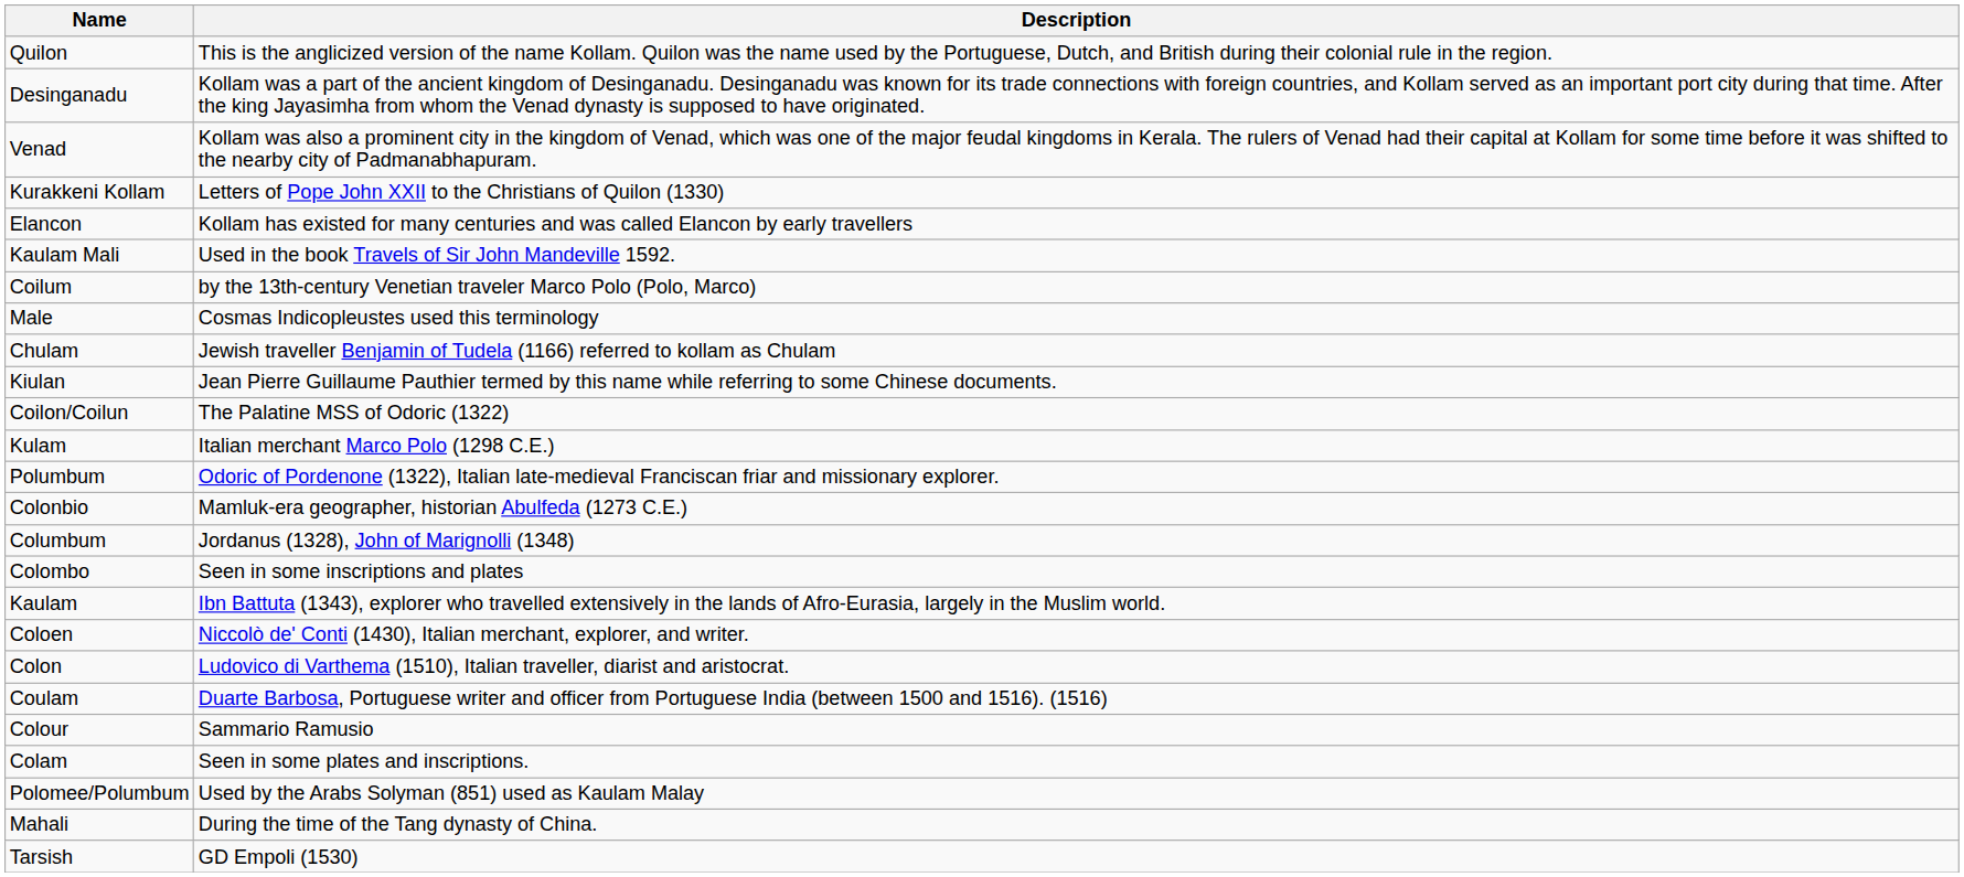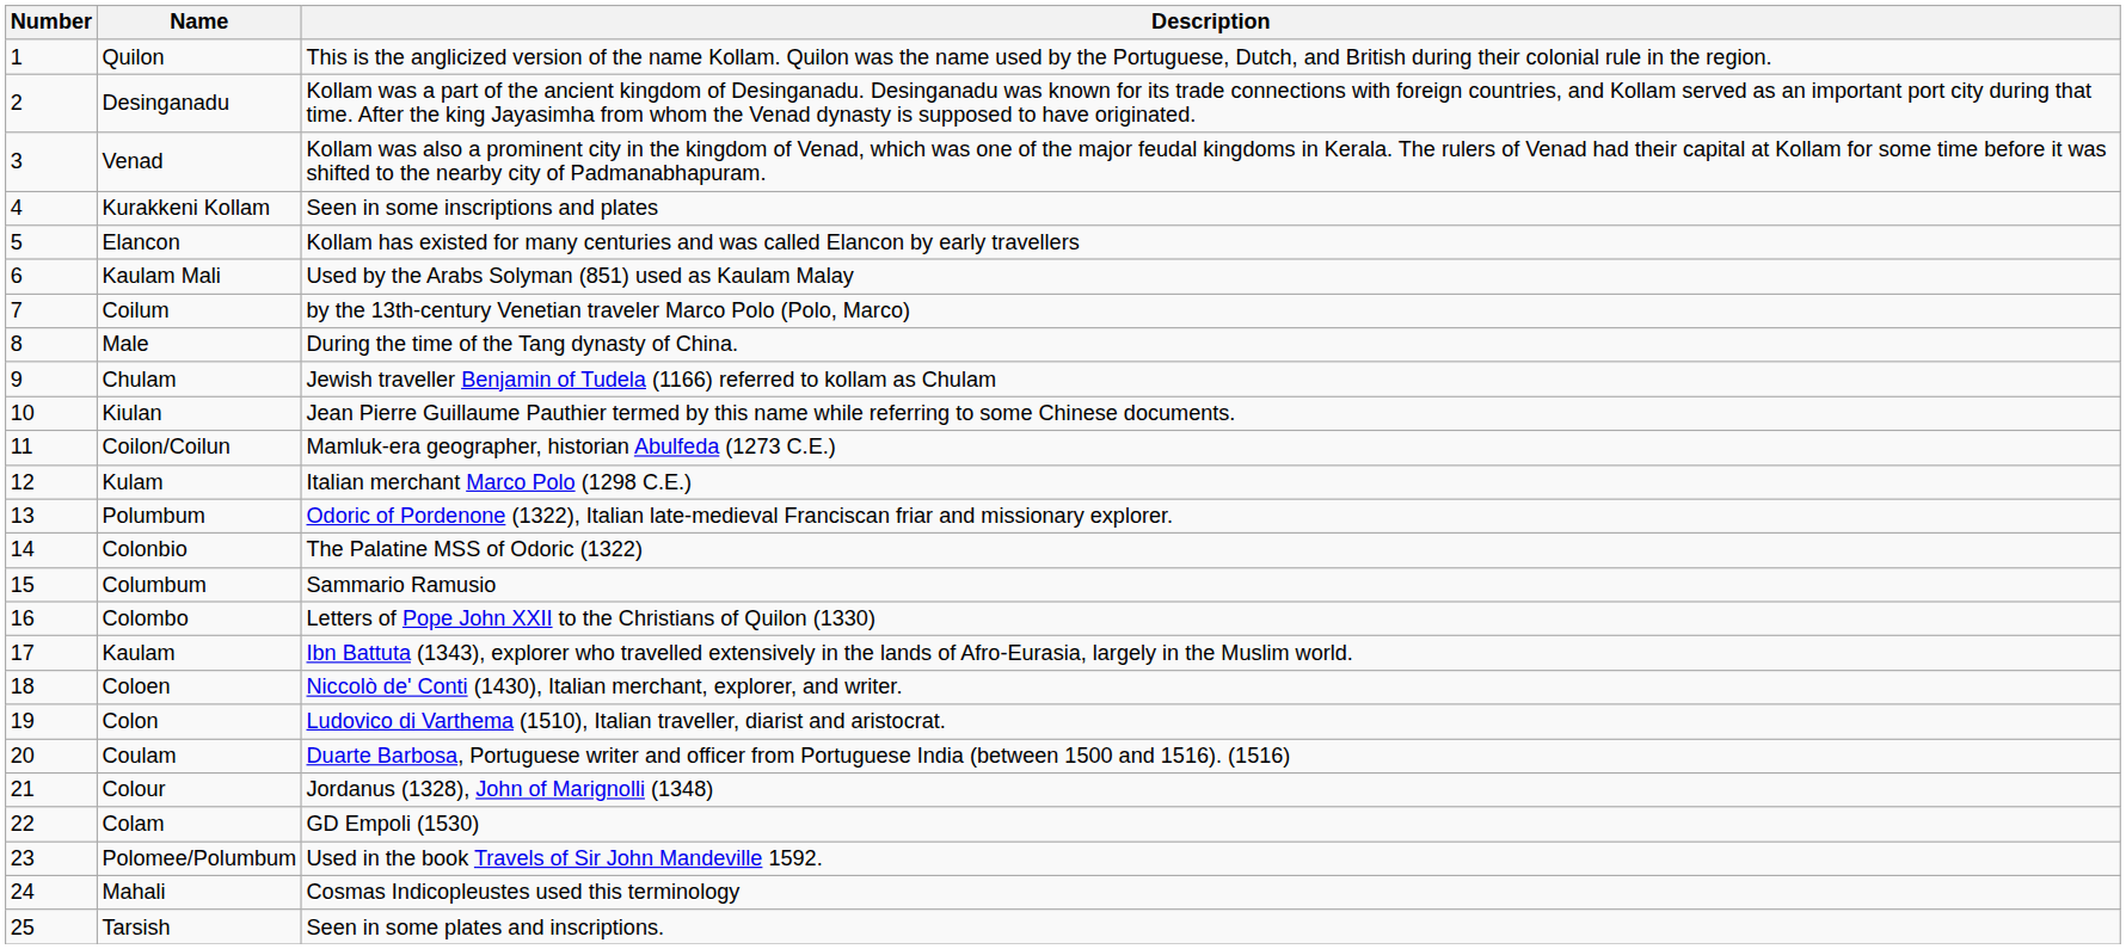 <table class="wikitable sortable">
 <tr>
+<th data-sort-type="number">Number</th>
 <th>Name</th>
 <th class="unsortable">Description</th>
 </tr>
 <tr>
+<td>1</td>
 <td>Quilon</td>
 <td>This is the anglicized version of the name Kollam. Quilon was the name used by the Portuguese, Dutch, and British during their colonial rule in the region.</td>
 </tr>
 <tr>
+<td>2</td>
 <td>Desinganadu</td>
 <td>Kollam was a part of the ancient kingdom of Desinganadu. Desinganadu was known for its trade connections with foreign countries, and Kollam served as an important port city during that time. After the king Jayasimha from whom the Venad dynasty is supposed to have originated.</td>
 </tr>
 <tr>
+<td>3</td>
 <td>Venad</td>
 <td>Kollam was also a prominent city in the kingdom of Venad, which was one of the major feudal kingdoms in Kerala. The rulers of Venad had their capital at Kollam for some time before it was shifted to the nearby city of Padmanabhapuram.</td>
 </tr>
 <tr>
+<td>4</td>
 <td>Kurakkeni Kollam</td>
-<td>Letters of <a href='#'>Pope John XXII</a> to the Christians of Quilon (1330)</td>
+<td>Seen in some inscriptions and plates</td>
 </tr>
 <tr>
+<td>5</td>
 <td>Elancon</td>
 <td>Kollam has existed for many centuries and was called Elancon by early travellers</td>
 </tr>
 <tr>
+<td>6</td>
 <td>Kaulam Mali</td>
-<td>Used in the book <a href='#'>Travels of Sir John Mandeville</a> 1592.</td>
+<td>Used by the Arabs Solyman (851) used as Kaulam Malay</td>
 </tr>
 <tr>
+<td>7</td>
 <td>Coilum</td>
 <td>by the 13th-century Venetian traveler Marco Polo (Polo, Marco)</td>
 </tr>
 <tr>
+<td>8</td>
 <td>Male</td>
-<td>Cosmas Indicopleustes used this terminology</td>
+<td>During the time of the Tang dynasty of China.</td>
 </tr>
 <tr>
+<td>9</td>
 <td>Chulam</td>
 <td>Jewish traveller <a href='#'>Benjamin of Tudela</a> (1166) referred to kollam as Chulam</td>
 </tr>
 <tr>
+<td>10</td>
 <td>Kiulan</td>
 <td>Jean Pierre Guillaume Pauthier termed by this name while referring to some Chinese documents.</td>
 </tr>
 <tr>
+<td>11</td>
 <td>Coilon/Coilun</td>
-<td>The Palatine MSS of Odoric (1322)</td>
+<td>Mamluk-era geographer, historian <a href='#'>Abulfeda</a> (1273 C.E.)</td>
 </tr>
 <tr>
+<td>12</td>
 <td>Kulam</td>
 <td>Italian merchant <a href='#'>Marco Polo</a> (1298 C.E.)</td>
 </tr>
 <tr>
+<td>13</td>
 <td>Polumbum</td>
 <td><a href='#'>Odoric of Pordenone</a> (1322), Italian late-medieval Franciscan friar and missionary explorer.</td>
 </tr>
 <tr>
+<td>14</td>
 <td>Colonbio</td>
-<td>Mamluk-era geographer, historian <a href='#'>Abulfeda</a> (1273 C.E.)</td>
+<td>The Palatine MSS of Odoric (1322)</td>
 </tr>
 <tr>
+<td>15</td>
 <td>Columbum</td>
-<td>Jordanus (1328), <a href='#'>John of Marignolli</a> (1348)</td>
+<td>Sammario Ramusio</td>
 </tr>
 <tr>
+<td>16</td>
 <td>Colombo</td>
-<td>Seen in some inscriptions and plates</td>
+<td>Letters of <a href='#'>Pope John XXII</a> to the Christians of Quilon (1330)</td>
 </tr>
 <tr>
+<td>17</td>
 <td>Kaulam</td>
 <td><a href='#'>Ibn Battuta</a> (1343), explorer who travelled extensively in the lands of Afro-Eurasia, largely in the Muslim world.</td>
 </tr>
 <tr>
+<td>18</td>
 <td>Coloen</td>
 <td><a href='#'>Niccolò de' Conti</a> (1430), Italian merchant, explorer, and writer.</td>
 </tr>
 <tr>
+<td>19</td>
 <td>Colon</td>
 <td><a href='#'>Ludovico di Varthema</a> (1510), Italian traveller, diarist and aristocrat.</td>
 </tr>
 <tr>
+<td>20</td>
 <td>Coulam</td>
 <td><a href='#'>Duarte Barbosa</a>, Portuguese writer and officer from Portuguese India (between 1500 and 1516). (1516)</td>
 </tr>
 <tr>
+<td>21</td>
 <td>Colour</td>
-<td>Sammario Ramusio</td>
+<td>Jordanus (1328), <a href='#'>John of Marignolli</a> (1348)</td>
 </tr>
 <tr>
+<td>22</td>
 <td>Colam</td>
+<td>GD Empoli (1530)</td>
+</tr>
+<tr>
+<td>23</td>
+<td>Polomee/Polumbum</td>
+<td>Used in the book <a href='#'>Travels of Sir John Mandeville</a> 1592.</td>
+</tr>
+<tr>
+<td>24</td>
+<td>Mahali</td>
+<td>Cosmas Indicopleustes used this terminology</td>
+</tr>
+<tr>
+<td>25</td>
+<td>Tarsish</td>
 <td>Seen in some plates and inscriptions.</td>
 </tr>
-<tr>
-<td>Polomee/Polumbum</td>
-<td>Used by the Arabs Solyman (851) used as Kaulam Malay</td>
-</tr>
-<tr>
-<td>Mahali</td>
-<td>During the time of the Tang dynasty of China.</td>
-</tr>
-<tr>
-<td>Tarsish</td>
-<td>GD Empoli (1530)</td>
-</tr>
 </table>
